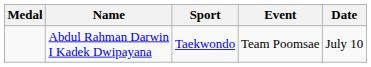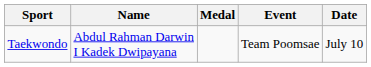 <table class="wikitable sortable" style="font-size: 95%;">
 <tr>
+<th>Sport</th>
+<th>Name</th>
 <th>Medal</th>
-<th>Name</th>
-<th>Sport</th>
 <th>Event</th>
 <th>Date</th>
 </tr>
 <tr>
+<td><a href='#'>Taekwondo</a></td>
+<td><a href='#'>Abdul Rahman Darwin</a><br><a href='#'>I Kadek Dwipayana</a><br></td>
 <td></td>
-<td><a href='#'>Abdul Rahman Darwin</a><br><a href='#'>I Kadek Dwipayana</a><br></td>
-<td><a href='#'>Taekwondo</a></td>
 <td>Team Poomsae</td>
 <td>July 10</td>
 </tr>
 </table>
